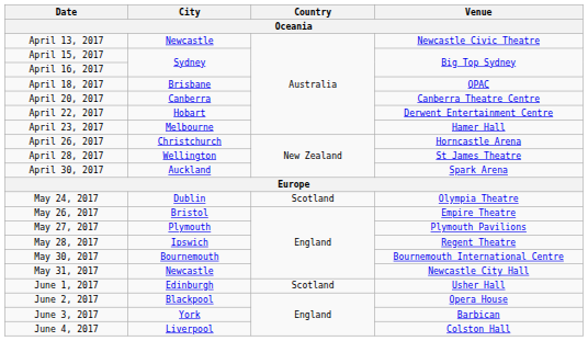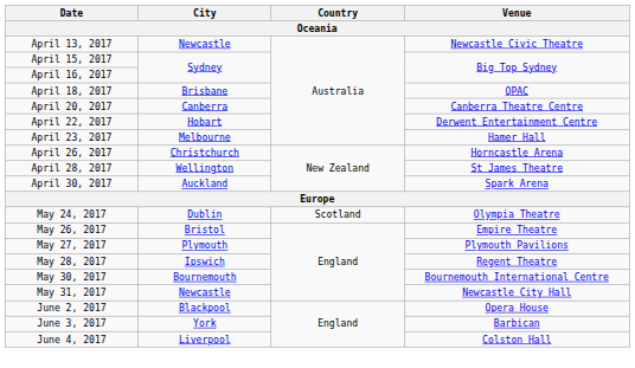 <table class="wikitable" style="text-align:center;">
 <tr>
 <th style="width:175px;">Date</th>
 <th style="width:175px;">City</th>
 <th style="width:175px;">Country</th>
 <th style="width:300px;">Venue</th>
 </tr>
 <tr>
 <th colspan="4">Oceania</th>
 </tr>
 <tr>
 <td>April 13, 2017</td>
 <td><a href='#'>Newcastle</a></td>
 <td rowspan="7">Australia</td>
 <td><a href='#'>Newcastle Civic Theatre</a></td>
 </tr>
 <tr>
 <td>April 15, 2017</td>
 <td rowspan="2"><a href='#'>Sydney</a></td>
 <td rowspan="2"><a href='#'>Big Top Sydney</a></td>
 </tr>
 <tr>
 <td>April 16, 2017</td>
 </tr>
 <tr>
 <td>April 18, 2017</td>
 <td><a href='#'>Brisbane</a></td>
 <td><a href='#'>QPAC</a></td>
 </tr>
 <tr>
 <td>April 20, 2017</td>
 <td><a href='#'>Canberra</a></td>
 <td><a href='#'>Canberra Theatre Centre</a></td>
 </tr>
 <tr>
 <td>April 22, 2017</td>
 <td><a href='#'>Hobart</a></td>
 <td><a href='#'>Derwent Entertainment Centre</a></td>
 </tr>
 <tr>
 <td>April 23, 2017</td>
 <td><a href='#'>Melbourne</a></td>
 <td><a href='#'>Hamer Hall</a></td>
 </tr>
 <tr>
 <td>April 26, 2017</td>
 <td><a href='#'>Christchurch</a></td>
 <td rowspan="3">New Zealand</td>
 <td><a href='#'>Horncastle Arena</a></td>
 </tr>
 <tr>
 <td>April 28, 2017</td>
 <td><a href='#'>Wellington</a></td>
 <td><a href='#'>St James Theatre</a></td>
 </tr>
 <tr>
 <td>April 30, 2017</td>
 <td><a href='#'>Auckland</a></td>
 <td><a href='#'>Spark Arena</a></td>
 </tr>
 <tr>
 <th colspan="4">Europe</th>
 </tr>
 <tr>
 <td>May 24, 2017</td>
 <td><a href='#'>Dublin</a></td>
 <td rowspan="1">Scotland</td>
 <td><a href='#'>Olympia Theatre</a></td>
 </tr>
 <tr>
 <td>May 26, 2017</td>
 <td><a href='#'>Bristol</a></td>
 <td rowspan="5">England</td>
 <td><a href='#'>Empire Theatre</a></td>
 </tr>
 <tr>
 <td>May 27, 2017</td>
 <td><a href='#'>Plymouth</a></td>
 <td><a href='#'>Plymouth Pavilions</a></td>
 </tr>
 <tr>
 <td>May 28, 2017</td>
 <td><a href='#'>Ipswich</a></td>
 <td><a href='#'>Regent Theatre</a></td>
 </tr>
 <tr>
 <td>May 30, 2017</td>
 <td><a href='#'>Bournemouth</a></td>
 <td><a href='#'>Bournemouth International Centre</a></td>
 </tr>
 <tr>
 <td>May 31, 2017</td>
 <td><a href='#'>Newcastle</a></td>
 <td><a href='#'>Newcastle City Hall</a></td>
 </tr>
 <tr>
-<td>June 1, 2017</td>
-<td><a href='#'>Edinburgh</a></td>
-<td rowspan="1">Scotland</td>
-<td><a href='#'>Usher Hall</a></td>
-</tr>
-<tr>
 <td>June 2, 2017</td>
 <td><a href='#'>Blackpool</a></td>
 <td rowspan="3">England</td>
 <td><a href='#'>Opera House</a></td>
 </tr>
 <tr>
 <td>June 3, 2017</td>
 <td><a href='#'>York</a></td>
 <td><a href='#'>Barbican</a></td>
 </tr>
 <tr>
 <td>June 4, 2017</td>
 <td><a href='#'>Liverpool</a></td>
 <td><a href='#'>Colston Hall</a></td>
 </tr>
 </table>
